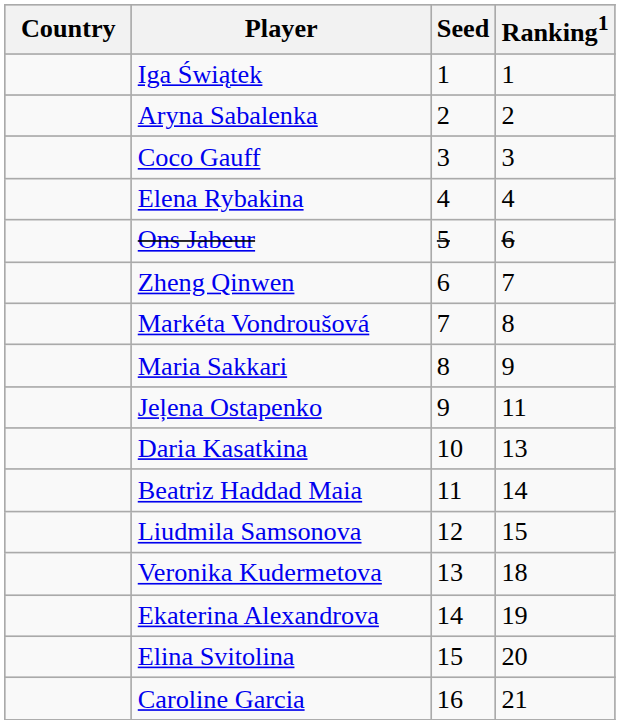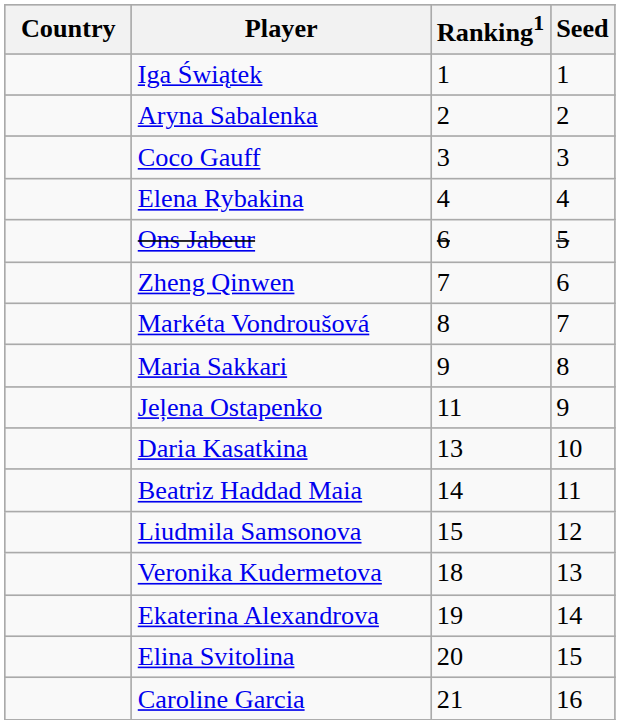 <table class="sortable wikitable">
 <tr>
 <th width="70">Country</th>
 <th width="175">Player</th>
+<th>Ranking<sup>1</sup></th>
 <th>Seed</th>
-<th>Ranking<sup>1</sup></th>
 </tr>
 <tr>
 <td></td>
 <td><a href='#'>Iga Świątek</a></td>
 <td>1</td>
 <td>1</td>
 </tr>
 <tr>
 <td></td>
 <td><a href='#'>Aryna Sabalenka</a></td>
 <td>2</td>
 <td>2</td>
 </tr>
 <tr>
 <td></td>
 <td><a href='#'>Coco Gauff</a></td>
 <td>3</td>
 <td>3</td>
 </tr>
 <tr>
 <td></td>
 <td><a href='#'>Elena Rybakina</a></td>
 <td>4</td>
 <td>4</td>
 </tr>
 <tr>
 <td><s></s></td>
 <td><s><a href='#'>Ons Jabeur</a></s></td>
+<td><s>6</s></td>
 <td><s>5</s></td>
-<td><s>6</s></td>
 </tr>
 <tr>
 <td></td>
 <td><a href='#'>Zheng Qinwen</a></td>
+<td>7</td>
 <td>6</td>
+</tr>
+<tr>
+<td></td>
+<td><a href='#'>Markéta Vondroušová</a></td>
+<td>8</td>
 <td>7</td>
 </tr>
 <tr>
 <td></td>
-<td><a href='#'>Markéta Vondroušová</a></td>
-<td>7</td>
+<td><a href='#'>Maria Sakkari</a></td>
+<td>9</td>
 <td>8</td>
 </tr>
 <tr>
 <td></td>
-<td><a href='#'>Maria Sakkari</a></td>
-<td>8</td>
+<td><a href='#'>Jeļena Ostapenko</a></td>
+<td>11</td>
 <td>9</td>
 </tr>
 <tr>
 <td></td>
-<td><a href='#'>Jeļena Ostapenko</a></td>
-<td>9</td>
+<td><a href='#'>Daria Kasatkina</a></td>
+<td>13</td>
+<td>10</td>
+</tr>
+<tr>
+<td></td>
+<td><a href='#'>Beatriz Haddad Maia</a></td>
+<td>14</td>
 <td>11</td>
 </tr>
 <tr>
 <td></td>
-<td><a href='#'>Daria Kasatkina</a></td>
-<td>10</td>
+<td><a href='#'>Liudmila Samsonova</a></td>
+<td>15</td>
+<td>12</td>
+</tr>
+<tr>
+<td></td>
+<td><a href='#'>Veronika Kudermetova</a></td>
+<td>18</td>
 <td>13</td>
 </tr>
 <tr>
 <td></td>
-<td><a href='#'>Beatriz Haddad Maia</a></td>
-<td>11</td>
+<td><a href='#'>Ekaterina Alexandrova</a></td>
+<td>19</td>
 <td>14</td>
 </tr>
 <tr>
 <td></td>
-<td><a href='#'>Liudmila Samsonova</a></td>
-<td>12</td>
+<td><a href='#'>Elina Svitolina</a></td>
+<td>20</td>
 <td>15</td>
 </tr>
 <tr>
 <td></td>
-<td><a href='#'>Veronika Kudermetova</a></td>
-<td>13</td>
-<td>18</td>
-</tr>
-<tr>
-<td></td>
-<td><a href='#'>Ekaterina Alexandrova</a></td>
-<td>14</td>
-<td>19</td>
-</tr>
-<tr>
-<td></td>
-<td><a href='#'>Elina Svitolina</a></td>
-<td>15</td>
-<td>20</td>
-</tr>
-<tr>
-<td></td>
 <td><a href='#'>Caroline Garcia</a></td>
+<td>21</td>
 <td>16</td>
-<td>21</td>
 </tr>
 </table>
